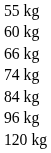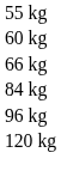 <table>
 <tr>
 <td rowspan=2>55 kg</td>
 <td rowspan=2></td>
 <td rowspan=2></td>
 <td></td>
 </tr>
 <tr>
 <td></td>
 </tr>
 <tr>
 <td rowspan=2>60 kg</td>
 <td rowspan=2></td>
 <td rowspan=2></td>
 <td></td>
 </tr>
 <tr>
 <td></td>
 </tr>
 <tr>
 <td rowspan=2>66 kg</td>
 <td rowspan=2></td>
 <td rowspan=2></td>
 <td></td>
 </tr>
 <tr>
 <td></td>
 </tr>
 <tr>
-<td>74 kg</td>
-<td></td>
-<td></td>
-<td></td>
-</tr>
-<tr>
 <td rowspan=2>84 kg</td>
 <td rowspan=2></td>
 <td rowspan=2></td>
 <td></td>
 </tr>
 <tr>
 <td></td>
 </tr>
 <tr>
 <td>96 kg</td>
 <td></td>
 <td></td>
 <td></td>
 </tr>
 <tr>
 <td rowspan=2>120 kg</td>
 <td rowspan=2></td>
 <td rowspan=2></td>
 <td></td>
 </tr>
 <tr>
 <td></td>
 </tr>
 </table>
